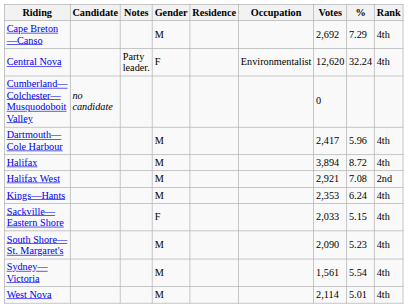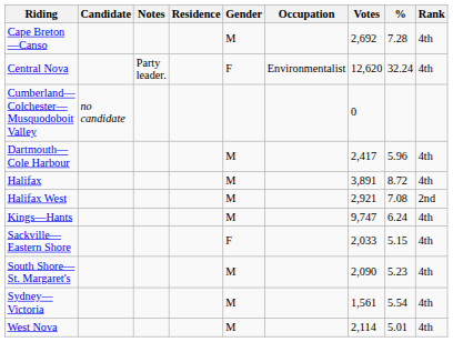 <table class="wikitable sortable" width="100%">
 <tr>
 <th>Riding</th>
 <th>Candidate</th>
 <th>Notes</th>
+<th>Residence</th>
 <th>Gender</th>
-<th>Residence</th>
 <th>Occupation</th>
 <th>Votes</th>
 <th>%</th>
 <th>Rank</th>
 </tr>
 <tr>
 <td><a href='#'>Cape Breton—Canso</a></td>
 <td></td>
 <td></td>
+<td></td>
 <td>M</td>
 <td></td>
-<td></td>
 <td>2,692</td>
-<td>7.29</td>
+<td>7.28</td>
 <td>4th</td>
 </tr>
 <tr>
 <td><a href='#'>Central Nova</a></td>
 <td></td>
 <td>Party leader.</td>
+<td></td>
 <td>F</td>
-<td></td>
 <td>Environmentalist</td>
 <td>12,620</td>
 <td>32.24</td>
 <td>4th</td>
 </tr>
 <tr>
 <td><a href='#'>Cumberland—Colchester—Musquodoboit Valley</a></td>
 <td><em>no candidate</em></td>
 <td></td>
 <td></td>
 <td></td>
 <td></td>
 <td>0</td>
 <td></td>
 <td></td>
 </tr>
 <tr>
 <td><a href='#'>Dartmouth—Cole Harbour</a></td>
 <td></td>
 <td></td>
+<td></td>
 <td>M</td>
-<td></td>
 <td></td>
 <td>2,417</td>
 <td>5.96</td>
 <td>4th</td>
 </tr>
 <tr>
 <td><a href='#'>Halifax</a></td>
 <td></td>
 <td></td>
+<td></td>
 <td>M</td>
 <td></td>
-<td></td>
-<td>3,894</td>
+<td>3,891</td>
 <td>8.72</td>
 <td>4th</td>
 </tr>
 <tr>
 <td><a href='#'>Halifax West</a></td>
 <td></td>
 <td></td>
+<td></td>
 <td>M</td>
-<td></td>
 <td></td>
 <td>2,921</td>
 <td>7.08</td>
 <td>2nd</td>
 </tr>
 <tr>
 <td><a href='#'>Kings—Hants</a></td>
 <td></td>
 <td></td>
+<td></td>
 <td>M</td>
 <td></td>
-<td></td>
-<td>2,353</td>
+<td>9,747</td>
 <td>6.24</td>
 <td>4th</td>
 </tr>
 <tr>
 <td><a href='#'>Sackville—Eastern Shore</a></td>
 <td></td>
 <td></td>
+<td></td>
 <td>F</td>
-<td></td>
 <td></td>
 <td>2,033</td>
 <td>5.15</td>
 <td>4th</td>
 </tr>
 <tr>
 <td><a href='#'>South Shore—St. Margaret's</a></td>
 <td></td>
 <td></td>
+<td></td>
 <td>M</td>
-<td></td>
 <td></td>
 <td>2,090</td>
 <td>5.23</td>
 <td>4th</td>
 </tr>
 <tr>
 <td><a href='#'>Sydney—Victoria</a></td>
 <td></td>
 <td></td>
+<td></td>
 <td>M</td>
-<td></td>
 <td></td>
 <td>1,561</td>
 <td>5.54</td>
 <td>4th</td>
 </tr>
 <tr>
 <td><a href='#'>West Nova</a></td>
 <td></td>
 <td></td>
+<td></td>
 <td>M</td>
-<td></td>
 <td></td>
 <td>2,114</td>
 <td>5.01</td>
 <td>4th</td>
 </tr>
 </table>
